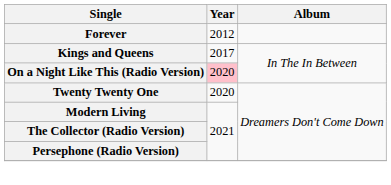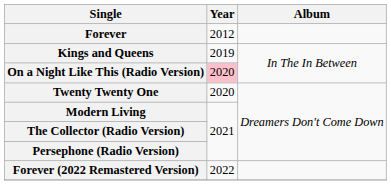 <table class="wikitable plainrowheaders" style="text-align:center;">
 <tr>
 <th scope="colw">Single</th>
 <th scope="col">Year</th>
 <th scope="col">Album</th>
 </tr>
 <tr>
 <th scope="row">Forever</th>
 <td>2012</td>
 <td></td>
 </tr>
 <tr>
 <th scope="row">Kings and Queens</th>
-<td>2017</td>
+<td>2019</td>
 <td rowspan="2"><em>In The In Between</em></td>
 </tr>
 <tr>
 <th scope="row">On a Night Like This (Radio Version)</th>
 <td style="background: pink;">2020</td>
 </tr>
 <tr>
 <th scope="row">Twenty Twenty One</th>
 <td>2020</td>
 <td rowspan="4"><em>Dreamers Don't Come Down</em></td>
 </tr>
 <tr>
 <th scope="row">Modern Living</th>
 <td rowspan="3">2021</td>
 </tr>
 <tr>
 <th scope="row">The Collector (Radio Version)</th>
 </tr>
 <tr>
 <th scope="row">Persephone (Radio Version)</th>
 </tr>
 <tr>
+<th scope="row">Forever (2022 Remastered Version)</th>
+<td>2022</td>
+<td></td>
+</tr>
+<tr>
 </tr>
 </table>
